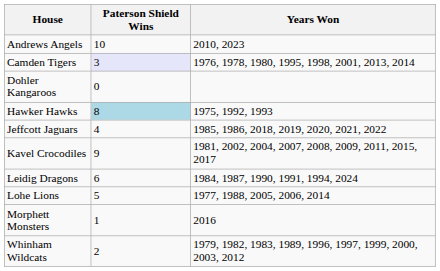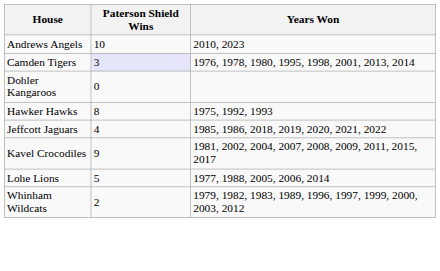 <table class="wikitable">
 <tr>
 <th>House</th>
 <th>Paterson Shield Wins</th>
 <th>Years Won</th>
 </tr>
 <tr>
 <td>Andrews Angels</td>
 <td>10</td>
 <td>2010, 2023</td>
 </tr>
 <tr>
 <td>Camden Tigers</td>
 <td style="background: lavender;">3</td>
 <td>1976, 1978, 1980, 1995, 1998, 2001, 2013, 2014</td>
 </tr>
 <tr>
 <td>Dohler Kangaroos</td>
 <td>0</td>
 <td></td>
 </tr>
 <tr>
 <td>Hawker Hawks</td>
-<td style="background: lightblue;">8</td>
+<td>8</td>
 <td>1975, 1992, 1993</td>
 </tr>
 <tr>
 <td>Jeffcott Jaguars</td>
 <td>4</td>
 <td>1985, 1986, 2018, 2019, 2020, 2021, 2022</td>
 </tr>
 <tr>
 <td>Kavel Crocodiles</td>
 <td>9</td>
 <td>1981, 2002, 2004, 2007, 2008, 2009, 2011, 2015, 2017</td>
 </tr>
 <tr>
-<td>Leidig Dragons</td>
-<td>6</td>
-<td>1984, 1987, 1990, 1991, 1994, 2024</td>
-</tr>
-<tr>
 <td>Lohe Lions</td>
 <td>5</td>
 <td>1977, 1988, 2005, 2006, 2014</td>
-</tr>
-<tr>
-<td>Morphett Monsters</td>
-<td>1</td>
-<td>2016</td>
 </tr>
 <tr>
 <td>Whinham Wildcats</td>
 <td>2</td>
 <td>1979, 1982, 1983, 1989, 1996, 1997, 1999, 2000, 2003, 2012</td>
 </tr>
 </table>
